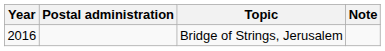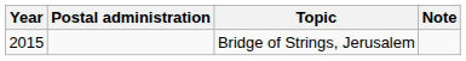 <table class="wikitable">
 <tr>
 <th>Year</th>
 <th>Postal administration</th>
 <th>Topic</th>
 <th>Note</th>
 </tr>
 <tr>
-<td>2016</td>
+<td>2015</td>
 <td></td>
 <td>Bridge of Strings, Jerusalem</td>
 <td></td>
 </tr>
 </table>
